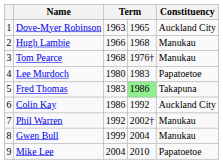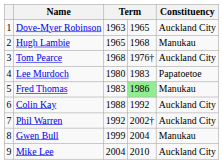 <table class="wikitable">
 <tr>
 <th></th>
 <th>Name</th>
 <th colspan=2>Term</th>
 <th>Constituency</th>
 </tr>
 <tr>
 <td>1</td>
 <td><a href='#'>Dove-Myer Robinson</a></td>
 <td>1963</td>
 <td>1965</td>
 <td>Auckland City</td>
 </tr>
 <tr>
 <td>2</td>
 <td><a href='#'>Hugh Lambie</a></td>
-<td>1966</td>
+<td>1965</td>
 <td>1968</td>
 <td>Manukau</td>
 </tr>
 <tr>
 <td>3</td>
 <td><a href='#'>Tom Pearce</a></td>
 <td>1968</td>
 <td>1976†</td>
-<td>Manukau</td>
+<td>Auckland City</td>
 </tr>
 <tr>
 <td>4</td>
 <td><a href='#'>Lee Murdoch</a></td>
 <td>1980</td>
 <td>1983</td>
 <td>Papatoetoe</td>
 </tr>
 <tr>
 <td>5</td>
 <td><a href='#'>Fred Thomas</a></td>
 <td>1983</td>
 <td style="background: lightgreen;">1986</td>
-<td>Takapuna</td>
+<td>Manukau</td>
 </tr>
 <tr>
 <td>6</td>
 <td><a href='#'>Colin Kay</a></td>
-<td>1986</td>
+<td>1988</td>
 <td>1992</td>
 <td>Auckland City</td>
 </tr>
 <tr>
 <td>7</td>
 <td><a href='#'>Phil Warren</a></td>
 <td>1992</td>
 <td>2002†</td>
-<td>Manukau</td>
+<td>Auckland City</td>
 </tr>
 <tr>
 <td>8</td>
 <td><a href='#'>Gwen Bull</a></td>
 <td>1999</td>
 <td>2004</td>
 <td>Manukau</td>
 </tr>
 <tr>
 <td>9</td>
 <td><a href='#'>Mike Lee</a></td>
 <td>2004</td>
 <td>2010</td>
-<td>Papatoetoe</td>
+<td>Auckland City</td>
 </tr>
 </table>
